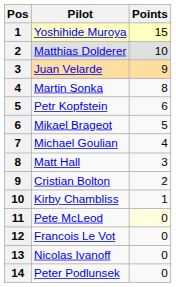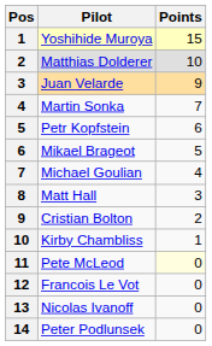 <table class="wikitable" style="font-size: 95%;">
 <tr>
 <th>Pos</th>
 <th>Pilot</th>
 <th>Points</th>
 </tr>
 <tr>
 <th>1</th>
 <td style="background-color:#ffffbf;"> <a href='#'>Yoshihide Muroya</a></td>
 <td style="background-color:#ffffbf; text-align: right;">15</td>
 </tr>
 <tr>
 <th>2</th>
 <td style="background-color:#dfdfdf;"> <a href='#'>Matthias Dolderer</a></td>
 <td style="background-color:#dfdfdf; text-align: right;">10</td>
 </tr>
 <tr>
 <th>3</th>
 <td style="background-color:#ffdf9f;"> <a href='#'>Juan Velarde</a></td>
 <td style="background-color:#ffdf9f; text-align: right;">9</td>
 </tr>
 <tr>
 <th>4</th>
 <td> <a href='#'>Martin Sonka</a></td>
-<td style="text-align: right;">8</td>
+<td style="text-align: right;">7</td>
 </tr>
 <tr>
 <th>5</th>
 <td> <a href='#'>Petr Kopfstein</a></td>
 <td style="text-align: right;">6</td>
 </tr>
 <tr>
 <th>6</th>
 <td> <a href='#'>Mikael Brageot</a></td>
 <td style="text-align: right;">5</td>
 </tr>
 <tr>
 <th>7</th>
 <td> <a href='#'>Michael Goulian</a></td>
 <td style="text-align: right;">4</td>
 </tr>
 <tr>
 <th>8</th>
 <td> <a href='#'>Matt Hall</a></td>
 <td style="text-align: right;">3</td>
 </tr>
 <tr>
 <th>9</th>
 <td> <a href='#'>Cristian Bolton</a></td>
 <td style="text-align: right;">2</td>
 </tr>
 <tr>
 <th>10</th>
 <td> <a href='#'>Kirby Chambliss</a></td>
 <td style="text-align: right;">1</td>
 </tr>
 <tr>
 <th>11</th>
 <td> <a href='#'>Pete McLeod</a></td>
 <td style="background: lightyellow; text-align: right;">0</td>
 </tr>
 <tr>
 <th>12</th>
 <td> <a href='#'>Francois Le Vot</a></td>
 <td style="text-align: right;">0</td>
 </tr>
 <tr>
 <th>13</th>
 <td> <a href='#'>Nicolas Ivanoff</a></td>
 <td style="text-align: right;">0</td>
 </tr>
 <tr>
 <th>14</th>
 <td> <a href='#'>Peter Podlunsek</a></td>
 <td style="text-align: right;">0</td>
 </tr>
 </table>
